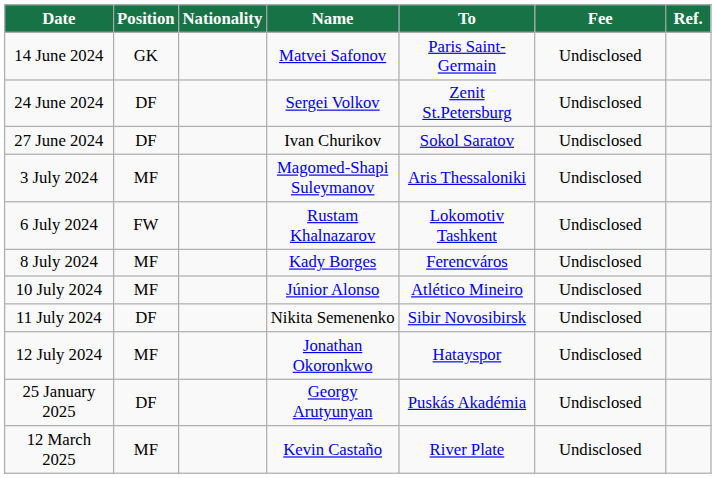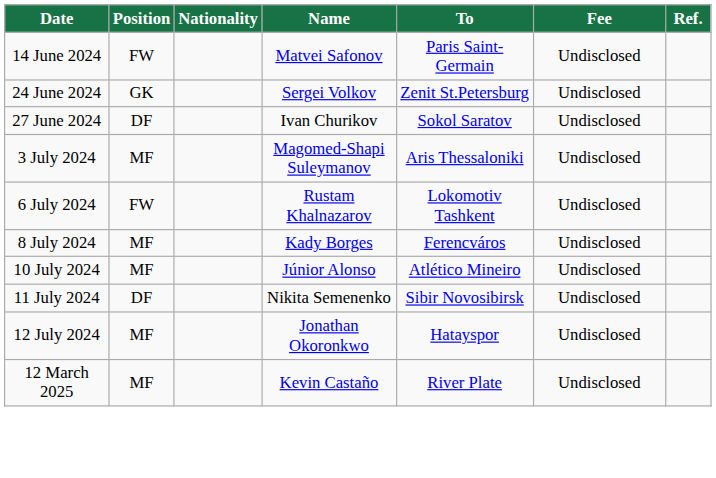 <table class="wikitable"  style="text-align:center; font-size:90%; ">
 <tr>
 <th style="background:#177245; color:#FFFFFF; width:200px;">Date</th>
 <th style="background:#177245; color:#FFFFFF; width:50px;">Position</th>
 <th style="background:#177245; color:#FFFFFF; width:50px;">Nationality</th>
 <th style="background:#177245; color:#FFFFFF; width:200px;">Name</th>
 <th style="background:#177245; color:#FFFFFF; width:200px;">To</th>
 <th style="background:#177245; color:#FFFFFF; width:200px;">Fee</th>
 <th style="background:#177245; color:#FFFFFF; width:50px;">Ref.</th>
 </tr>
 <tr>
 <td>14 June 2024</td>
-<td>GK</td>
+<td>FW</td>
 <td></td>
 <td><a href='#'>Matvei Safonov</a></td>
 <td><a href='#'>Paris Saint-Germain</a></td>
 <td>Undisclosed</td>
 <td></td>
 </tr>
 <tr>
 <td>24 June 2024</td>
-<td>DF</td>
+<td>GK</td>
 <td></td>
 <td><a href='#'>Sergei Volkov</a></td>
 <td><a href='#'>Zenit St.Petersburg</a></td>
 <td>Undisclosed</td>
 <td></td>
 </tr>
 <tr>
 <td>27 June 2024</td>
 <td>DF</td>
 <td></td>
 <td>Ivan Churikov</td>
 <td><a href='#'>Sokol Saratov</a></td>
 <td>Undisclosed</td>
 <td></td>
 </tr>
 <tr>
 <td>3 July 2024</td>
 <td>MF</td>
 <td></td>
 <td><a href='#'>Magomed-Shapi Suleymanov</a></td>
 <td><a href='#'>Aris Thessaloniki</a></td>
 <td>Undisclosed</td>
 <td></td>
 </tr>
 <tr>
 <td>6 July 2024</td>
 <td>FW</td>
 <td></td>
 <td><a href='#'>Rustam Khalnazarov</a></td>
 <td><a href='#'>Lokomotiv Tashkent</a></td>
 <td>Undisclosed</td>
 <td></td>
 </tr>
 <tr>
 <td>8 July 2024</td>
 <td>MF</td>
 <td></td>
 <td><a href='#'>Kady Borges</a></td>
 <td><a href='#'>Ferencváros</a></td>
 <td>Undisclosed</td>
 <td></td>
 </tr>
 <tr>
 <td>10 July 2024</td>
 <td>MF</td>
 <td></td>
 <td><a href='#'>Júnior Alonso</a></td>
 <td><a href='#'>Atlético Mineiro</a></td>
 <td>Undisclosed</td>
 <td></td>
 </tr>
 <tr>
 <td>11 July 2024</td>
 <td>DF</td>
 <td></td>
 <td>Nikita Semenenko</td>
 <td><a href='#'>Sibir Novosibirsk</a></td>
 <td>Undisclosed</td>
 <td></td>
 </tr>
 <tr>
 <td>12 July 2024</td>
 <td>MF</td>
 <td></td>
 <td><a href='#'>Jonathan Okoronkwo</a></td>
 <td><a href='#'>Hatayspor</a></td>
 <td>Undisclosed</td>
 <td></td>
 </tr>
 <tr>
-<td>25 January 2025</td>
-<td>DF</td>
-<td></td>
-<td><a href='#'>Georgy Arutyunyan</a></td>
-<td><a href='#'>Puskás Akadémia</a></td>
-<td>Undisclosed</td>
-<td></td>
-</tr>
-<tr>
 <td>12 March 2025</td>
 <td>MF</td>
 <td></td>
 <td><a href='#'>Kevin Castaño</a></td>
 <td><a href='#'>River Plate</a></td>
 <td>Undisclosed</td>
 <td></td>
 </tr>
 </table>
